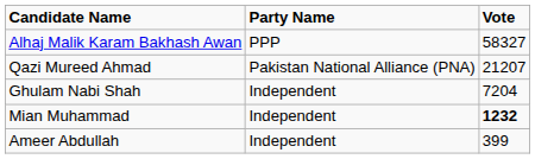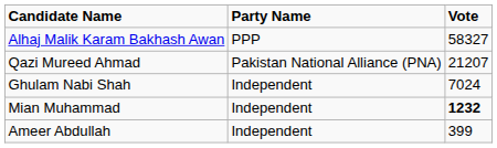 <table class="wikitable">
 <tr>
 <td><strong>Candidate Name</strong></td>
 <td><strong>Party Name</strong></td>
 <td><strong>Vote</strong></td>
 </tr>
 <tr>
 <td><a href='#'>Alhaj Malik Karam Bakhash Awan</a></td>
 <td>PPP</td>
 <td>58327</td>
 </tr>
 <tr>
 <td>Qazi Mureed Ahmad</td>
 <td>Pakistan National Alliance (PNA)</td>
 <td>21207</td>
 </tr>
 <tr>
 <td>Ghulam Nabi Shah</td>
 <td>Independent</td>
-<td>7204</td>
+<td>7024</td>
 </tr>
 <tr>
 <td>Mian Muhammad</td>
 <td>Independent</td>
 <td><strong>1232</strong></td>
 </tr>
 <tr>
 <td>Ameer Abdullah</td>
 <td>Independent</td>
 <td>399</td>
 </tr>
 </table>
